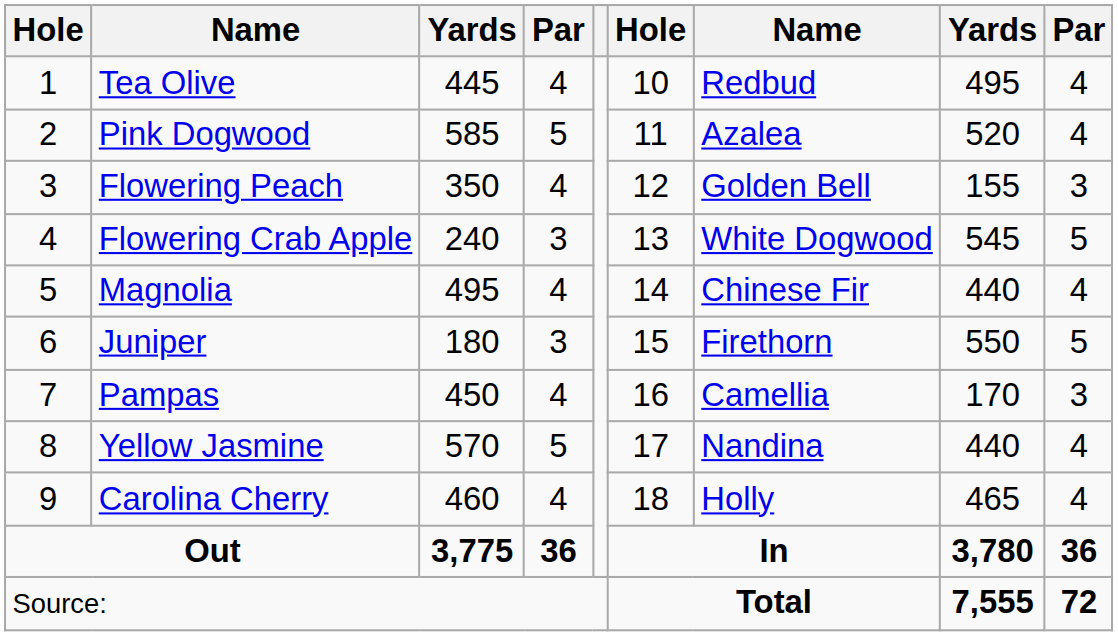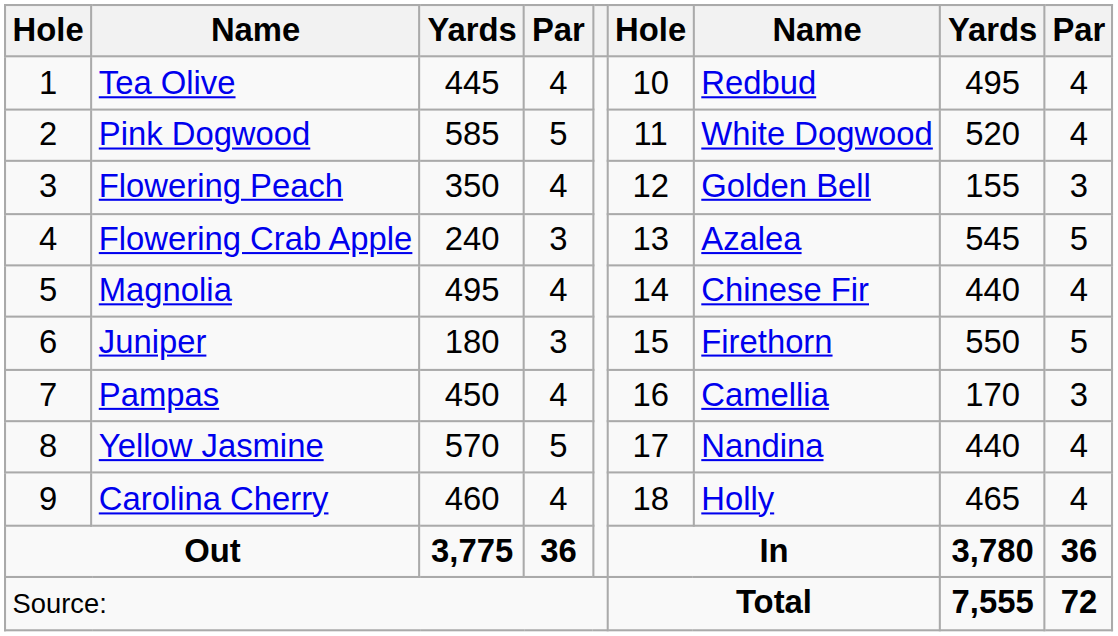 <table class=wikitable style="text-align: center">
 <tr>
 <th>Hole</th>
 <th>Name</th>
 <th>Yards</th>
 <th>Par</th>
 <th></th>
 <th>Hole</th>
 <th>Name</th>
 <th>Yards</th>
 <th>Par</th>
 </tr>
 <tr>
 <td>1</td>
 <td align=left><a href='#'>Tea Olive</a></td>
 <td>445</td>
 <td>4</td>
 <td rowspan=10></td>
 <td>10</td>
 <td align=left><a href='#'>Redbud</a></td>
 <td>495</td>
 <td>4</td>
 </tr>
 <tr>
 <td>2</td>
 <td align=left><a href='#'>Pink Dogwood</a></td>
 <td>585</td>
 <td>5</td>
 <td>11</td>
-<td align=left><a href='#'>Azalea</a></td>
+<td align=left><a href='#'>White Dogwood</a></td>
 <td>520</td>
 <td>4</td>
 </tr>
 <tr>
 <td>3</td>
 <td align=left><a href='#'>Flowering Peach</a></td>
 <td>350</td>
 <td>4</td>
 <td>12</td>
 <td align=left><a href='#'>Golden Bell</a></td>
 <td>155</td>
 <td>3</td>
 </tr>
 <tr>
 <td>4</td>
 <td align=left><a href='#'>Flowering Crab Apple</a></td>
 <td>240</td>
 <td>3</td>
 <td>13</td>
-<td align=left><a href='#'>White Dogwood</a></td>
+<td align=left><a href='#'>Azalea</a></td>
 <td>545</td>
 <td>5</td>
 </tr>
 <tr>
 <td>5</td>
 <td align=left><a href='#'>Magnolia</a></td>
 <td>495</td>
 <td>4</td>
 <td>14</td>
 <td align=left><a href='#'>Chinese Fir</a></td>
 <td>440</td>
 <td>4</td>
 </tr>
 <tr>
 <td>6</td>
 <td align=left><a href='#'>Juniper</a></td>
 <td>180</td>
 <td>3</td>
 <td>15</td>
 <td align=left><a href='#'>Firethorn</a></td>
 <td>550</td>
 <td>5</td>
 </tr>
 <tr>
 <td>7</td>
 <td align=left><a href='#'>Pampas</a></td>
 <td>450</td>
 <td>4</td>
 <td>16</td>
 <td align=left><a href='#'>Camellia</a></td>
 <td>170</td>
 <td>3</td>
 </tr>
 <tr>
 <td>8</td>
 <td align=left><a href='#'>Yellow Jasmine</a></td>
 <td>570</td>
 <td>5</td>
 <td>17</td>
 <td align=left><a href='#'>Nandina</a></td>
 <td>440</td>
 <td>4</td>
 </tr>
 <tr>
 <td>9</td>
 <td align=left><a href='#'>Carolina Cherry</a></td>
 <td>460</td>
 <td>4</td>
 <td>18</td>
 <td align=left><a href='#'>Holly</a></td>
 <td>465</td>
 <td>4</td>
 </tr>
 <tr>
 <td colspan=2><strong>Out</strong></td>
 <td><strong>3,775</strong></td>
 <td><strong>36</strong></td>
 <td colspan=2><strong>In</strong></td>
 <td><strong>3,780</strong></td>
 <td><strong>36</strong></td>
 </tr>
 <tr>
 <td colspan=5 align=left><small>Source:</small></td>
 <td colspan=2><strong>Total</strong></td>
 <td><strong>7,555</strong></td>
 <td><strong>72</strong></td>
 </tr>
 </table>
